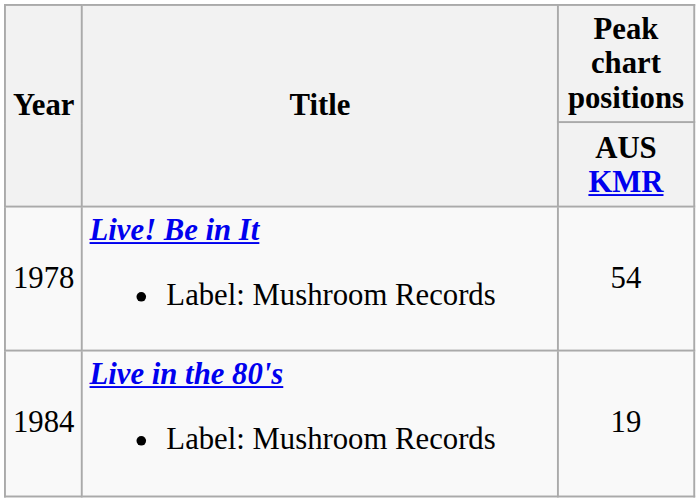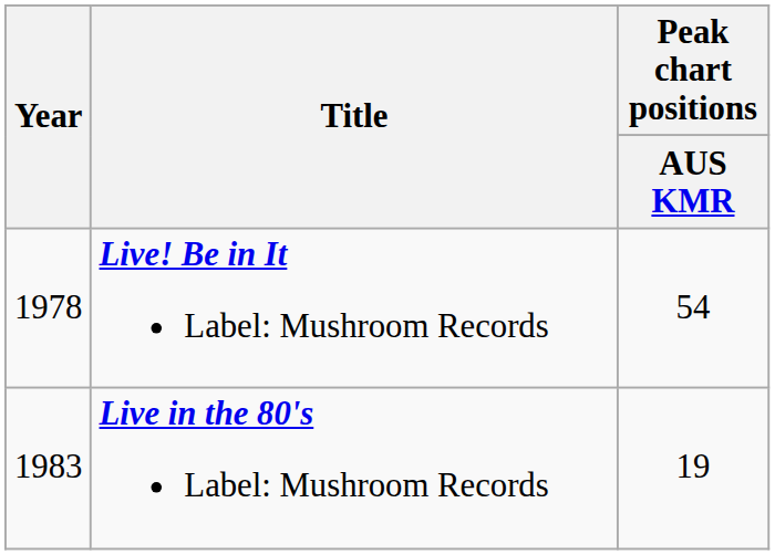 <table class="wikitable">
 <tr>
 <th rowspan="2" width="33">Year</th>
 <th rowspan="2" width="240">Title</th>
 <th colspan="1">Peak chart positions</th>
 </tr>
 <tr>
 <th style="width:4em">AUS<br><a href='#'>KMR</a><br></th>
 </tr>
 <tr>
 <td align="center">1978</td>
 <td><strong><em><a href='#'>Live! Be in It</a></em></strong><br><ul><li>Label: Mushroom Records</li></ul></td>
 <td align="center">54</td>
 </tr>
 <tr>
-<td align="center">1984</td>
+<td align="center">1983</td>
 <td><strong><em><a href='#'>Live in the 80's</a></em></strong><br><ul><li>Label: Mushroom Records</li></ul></td>
 <td align="center">19</td>
 </tr>
 </table>
